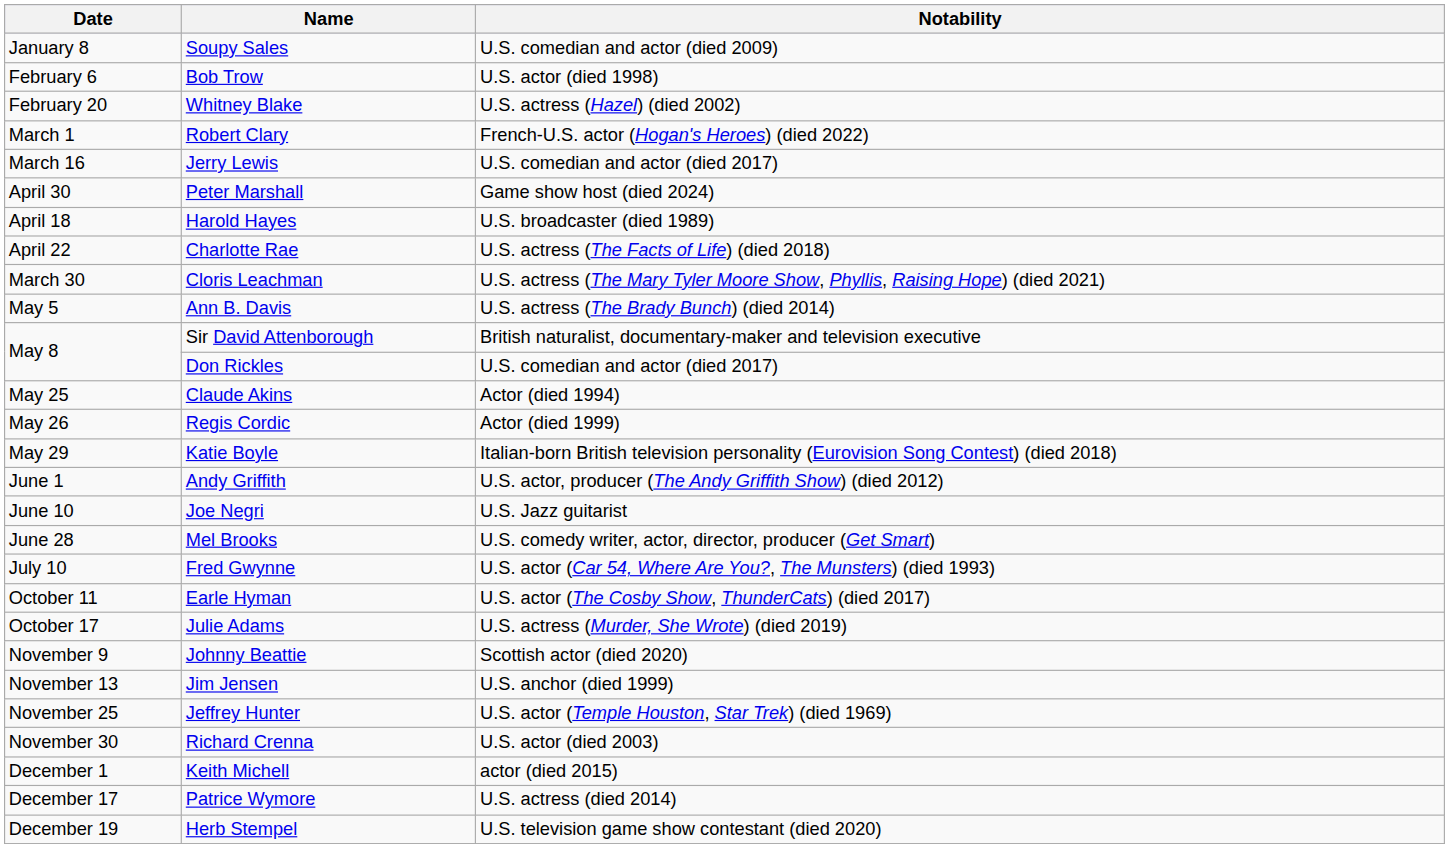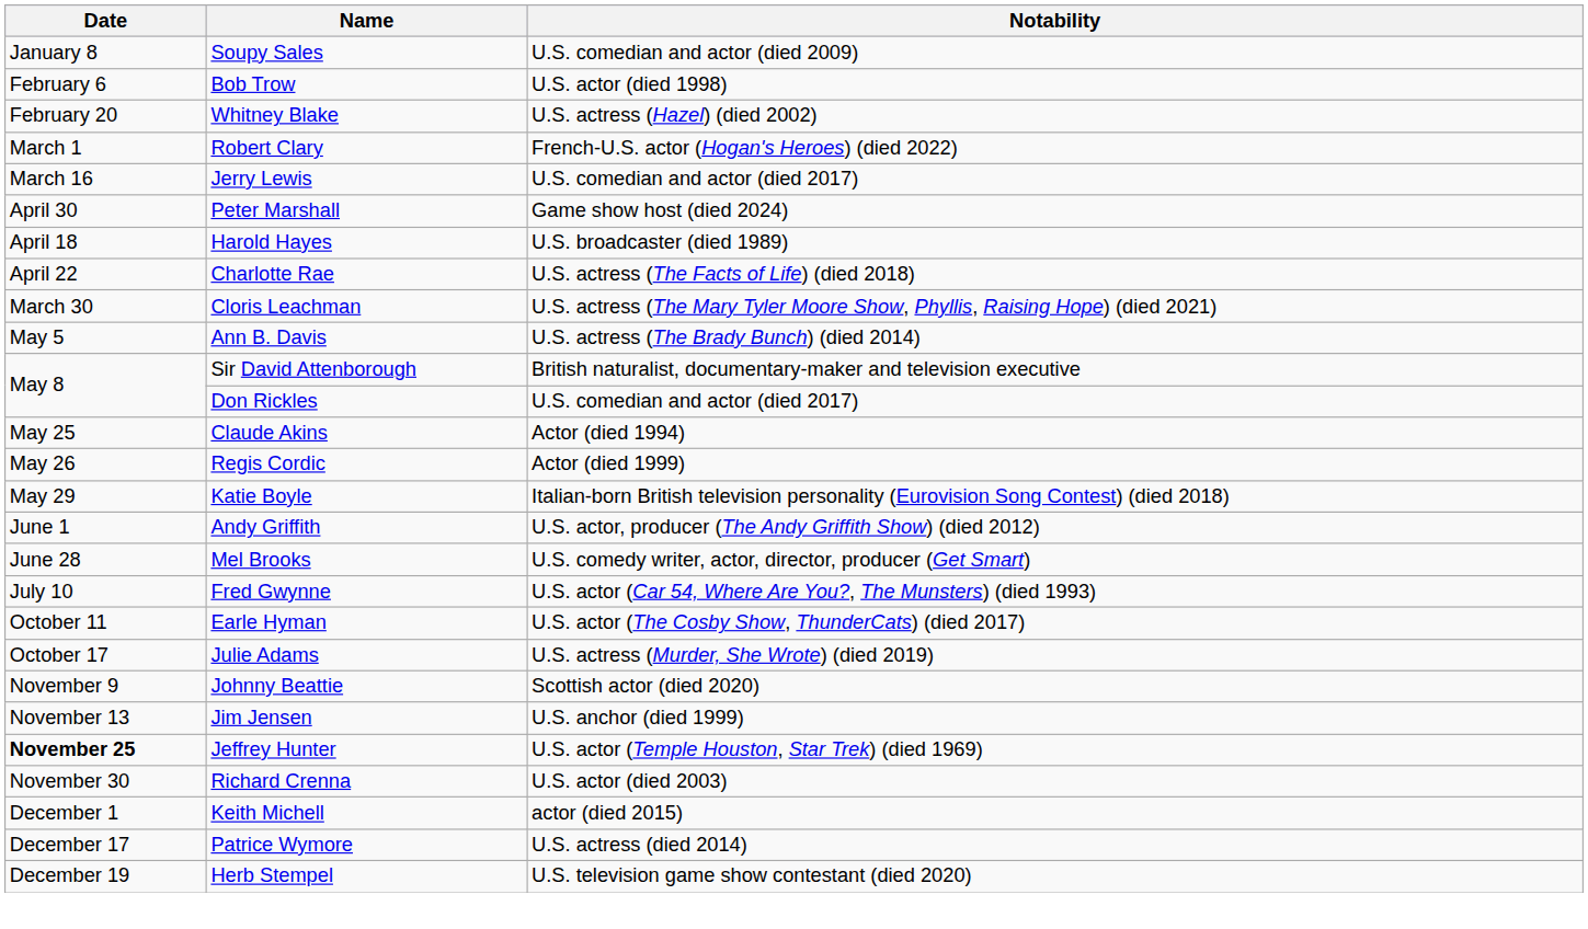 <table width=100% class="wikitable">
 <tr bgcolor="#ccccff" align="left">
 <th>Date</th>
 <th>Name</th>
 <th>Notability</th>
 </tr>
 <tr>
 <td>January 8</td>
 <td><a href='#'>Soupy Sales</a></td>
 <td>U.S. comedian and actor (died 2009)</td>
 </tr>
 <tr>
 <td>February 6</td>
 <td><a href='#'>Bob Trow</a></td>
 <td>U.S. actor (died 1998)</td>
 </tr>
 <tr>
 <td>February 20</td>
 <td><a href='#'>Whitney Blake</a></td>
 <td>U.S. actress (<em><a href='#'>Hazel</a></em>) (died 2002)</td>
 </tr>
 <tr>
 <td>March 1</td>
 <td><a href='#'>Robert Clary</a></td>
 <td>French-U.S. actor (<em><a href='#'>Hogan's Heroes</a></em>) (died 2022)</td>
 </tr>
 <tr>
 <td>March 16</td>
 <td><a href='#'>Jerry Lewis</a></td>
 <td>U.S. comedian and actor (died 2017)</td>
 </tr>
 <tr>
 <td>April 30</td>
 <td><a href='#'>Peter Marshall</a></td>
 <td>Game show host (died 2024)</td>
 </tr>
 <tr>
 <td>April 18</td>
 <td><a href='#'>Harold Hayes</a></td>
 <td>U.S. broadcaster (died 1989)</td>
 </tr>
 <tr>
 <td>April 22</td>
 <td><a href='#'>Charlotte Rae</a></td>
 <td>U.S. actress (<em><a href='#'>The Facts of Life</a></em>) (died 2018)</td>
 </tr>
 <tr>
 <td>March 30</td>
 <td><a href='#'>Cloris Leachman</a></td>
 <td>U.S. actress (<em><a href='#'>The Mary Tyler Moore Show</a></em>, <em><a href='#'>Phyllis</a></em>, <em><a href='#'>Raising Hope</a></em>) (died 2021)</td>
 </tr>
 <tr>
 <td>May 5</td>
 <td><a href='#'>Ann B. Davis</a></td>
 <td>U.S. actress (<em><a href='#'>The Brady Bunch</a></em>) (died 2014)</td>
 </tr>
 <tr>
 <td rowspan="2">May 8</td>
 <td>Sir <a href='#'>David Attenborough</a></td>
 <td>British naturalist, documentary-maker and television executive</td>
 </tr>
 <tr>
 <td><a href='#'>Don Rickles</a></td>
 <td>U.S. comedian and actor (died 2017)</td>
 </tr>
 <tr>
 <td>May 25</td>
 <td><a href='#'>Claude Akins</a></td>
 <td>Actor (died 1994)</td>
 </tr>
 <tr>
 <td>May 26</td>
 <td><a href='#'>Regis Cordic</a></td>
 <td>Actor (died 1999)</td>
 </tr>
 <tr>
 <td>May 29</td>
 <td><a href='#'>Katie Boyle</a></td>
 <td>Italian-born British television personality (<a href='#'>Eurovision Song Contest</a>) (died 2018)</td>
 </tr>
 <tr>
 <td>June 1</td>
 <td><a href='#'>Andy Griffith</a></td>
 <td>U.S. actor, producer (<em><a href='#'>The Andy Griffith Show</a></em>) (died 2012)</td>
 </tr>
 <tr>
-<td>June 10</td>
-<td><a href='#'>Joe Negri</a></td>
-<td>U.S. Jazz guitarist</td>
-</tr>
-<tr>
 <td>June 28</td>
 <td><a href='#'>Mel Brooks</a></td>
 <td>U.S. comedy writer, actor, director, producer (<em><a href='#'>Get Smart</a></em>)</td>
 </tr>
 <tr>
 <td>July 10</td>
 <td><a href='#'>Fred Gwynne</a></td>
 <td>U.S. actor (<em><a href='#'>Car 54, Where Are You?</a></em>, <em><a href='#'>The Munsters</a></em>) (died 1993)</td>
 </tr>
 <tr>
 <td>October 11</td>
 <td><a href='#'>Earle Hyman</a></td>
 <td>U.S. actor (<em><a href='#'>The Cosby Show</a></em>, <em><a href='#'>ThunderCats</a></em>) (died 2017)</td>
 </tr>
 <tr>
 <td>October 17</td>
 <td><a href='#'>Julie Adams</a></td>
 <td>U.S. actress (<em><a href='#'>Murder, She Wrote</a></em>) (died 2019)</td>
 </tr>
 <tr>
 <td>November 9</td>
 <td><a href='#'>Johnny Beattie</a></td>
 <td>Scottish actor (died 2020)</td>
 </tr>
 <tr>
 <td>November 13</td>
 <td><a href='#'>Jim Jensen</a></td>
 <td>U.S. anchor (died 1999)</td>
 </tr>
 <tr>
-<td>November 25</td>
+<td><strong>November 25</strong></td>
 <td><a href='#'>Jeffrey Hunter</a></td>
 <td>U.S. actor (<em><a href='#'>Temple Houston</a></em>, <em><a href='#'>Star Trek</a></em>) (died 1969)</td>
 </tr>
 <tr>
 <td>November 30</td>
 <td><a href='#'>Richard Crenna</a></td>
 <td>U.S. actor (died 2003)</td>
 </tr>
 <tr>
 <td>December 1</td>
 <td><a href='#'>Keith Michell</a></td>
 <td>actor (died 2015)</td>
 </tr>
 <tr>
 <td>December 17</td>
 <td><a href='#'>Patrice Wymore</a></td>
 <td>U.S. actress (died 2014)</td>
 </tr>
 <tr>
 <td>December 19</td>
 <td><a href='#'>Herb Stempel</a></td>
 <td>U.S. television game show contestant (died 2020)</td>
 </tr>
 </table>
